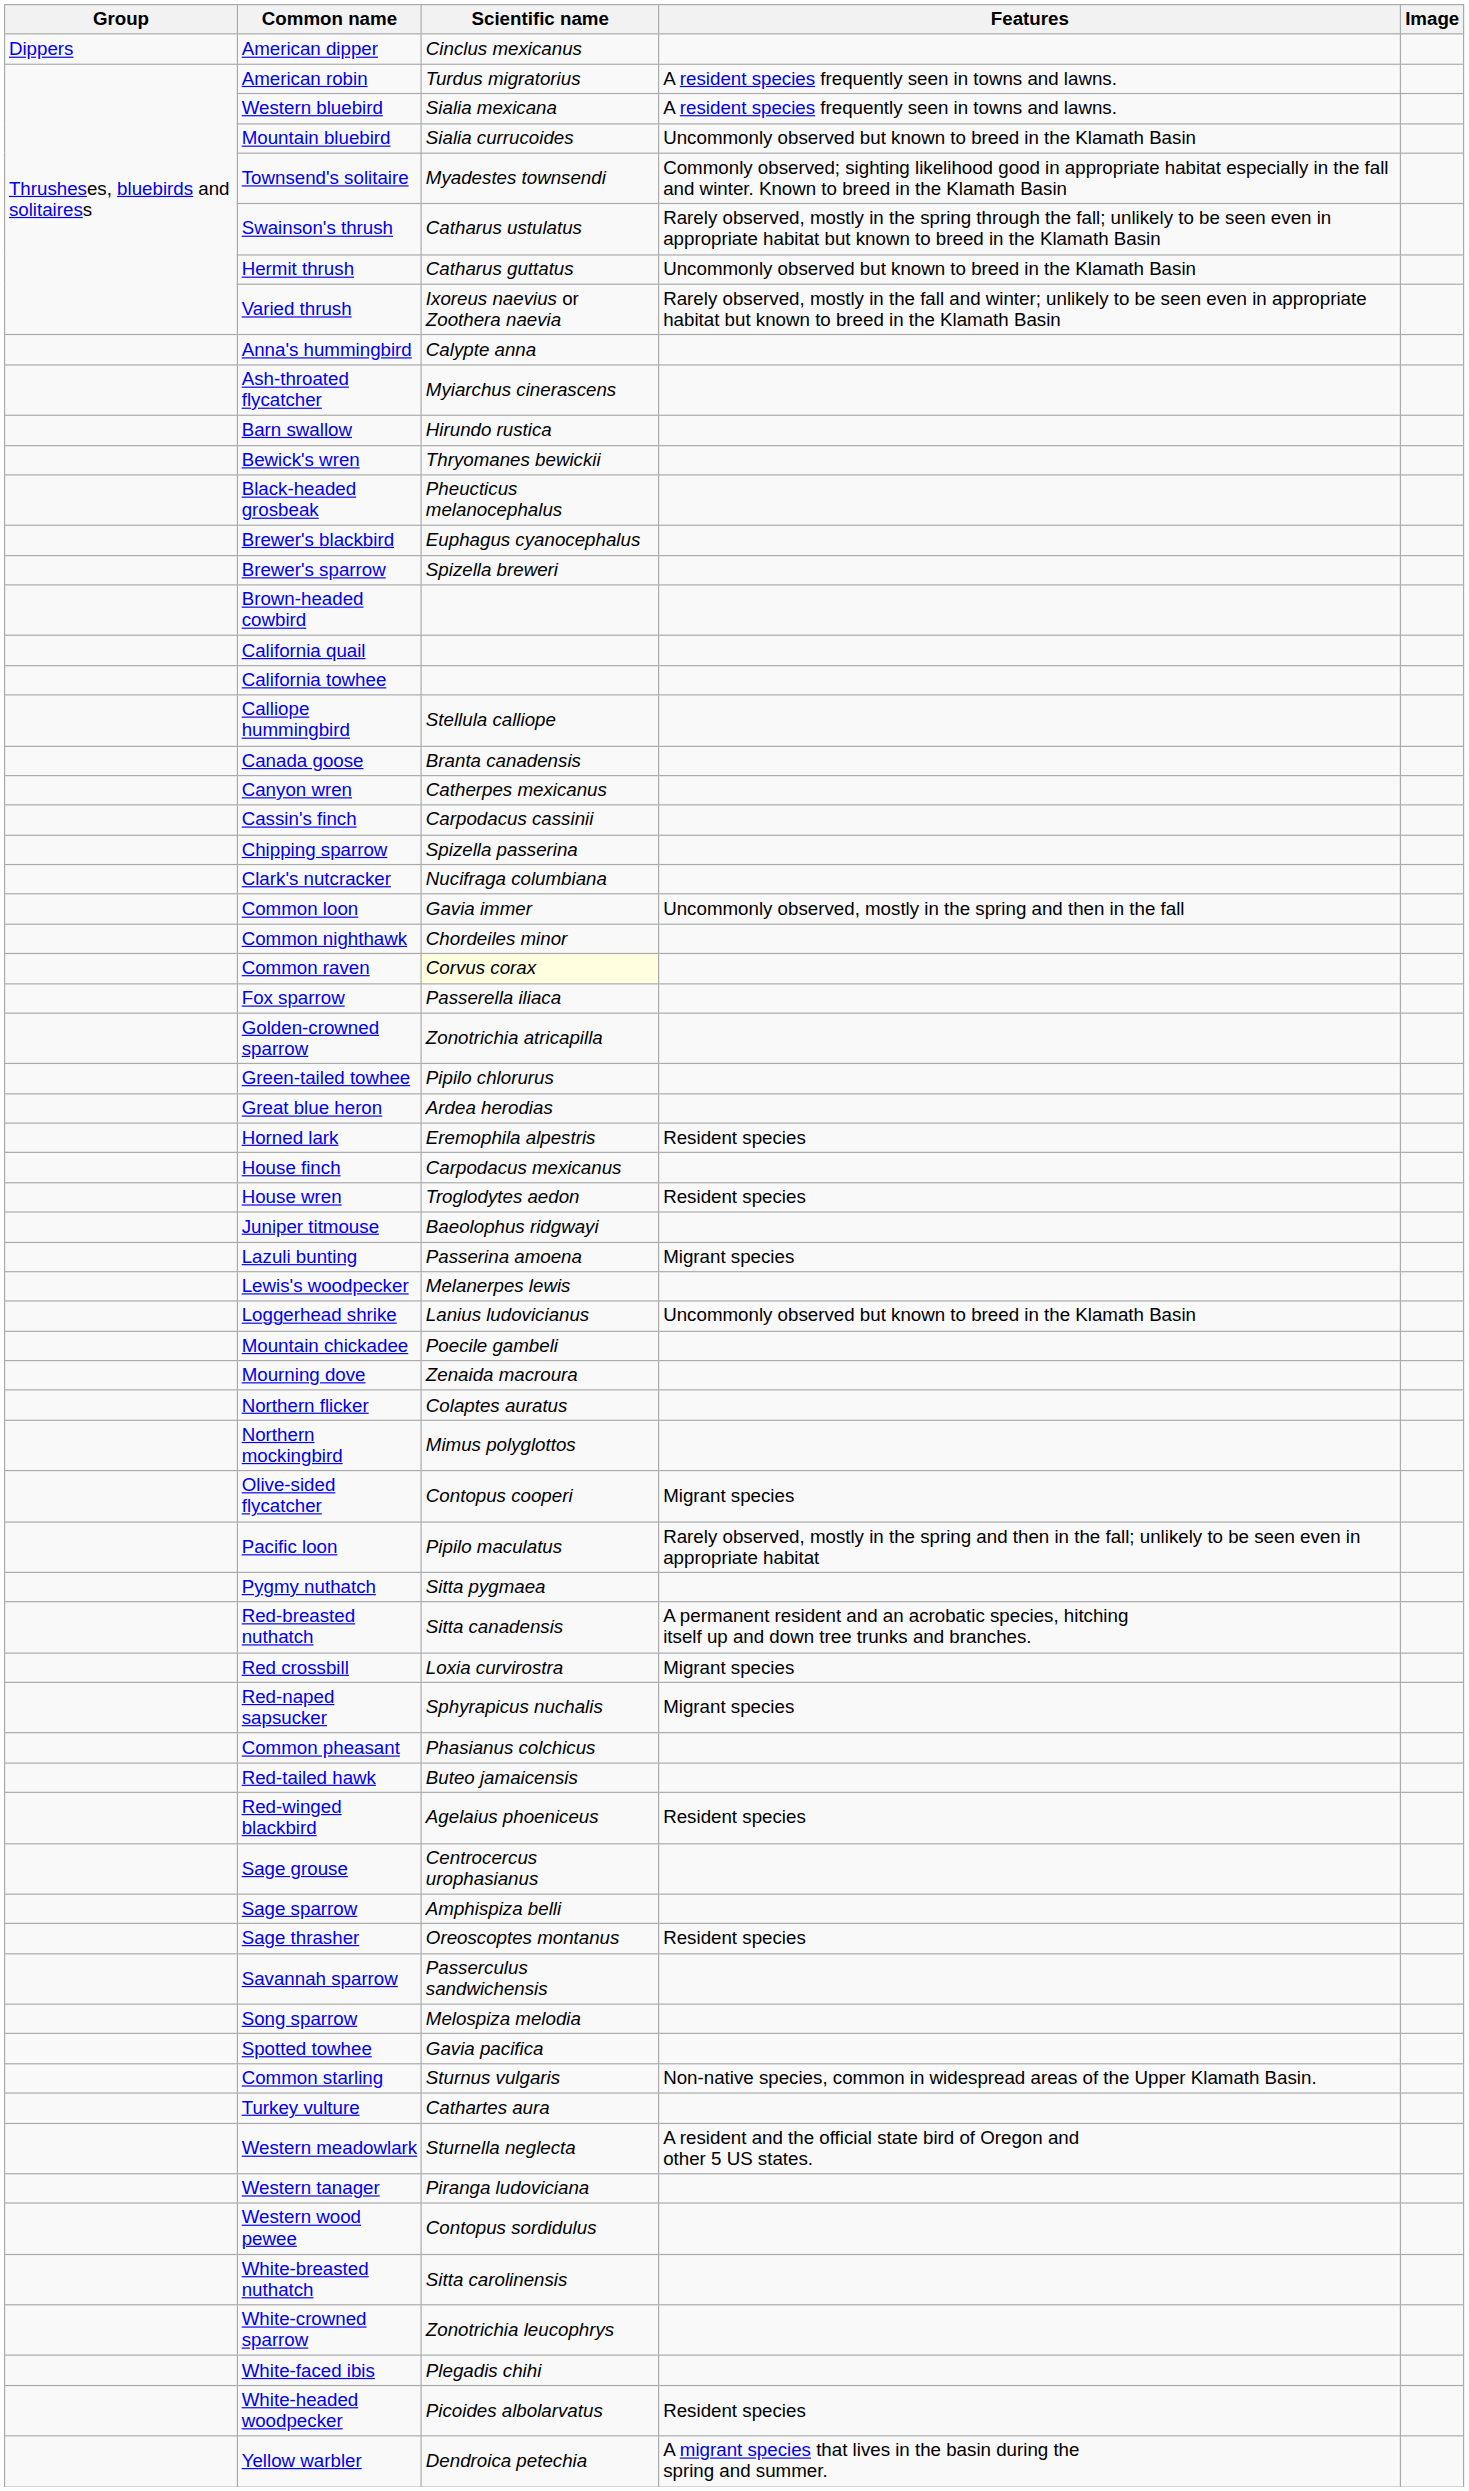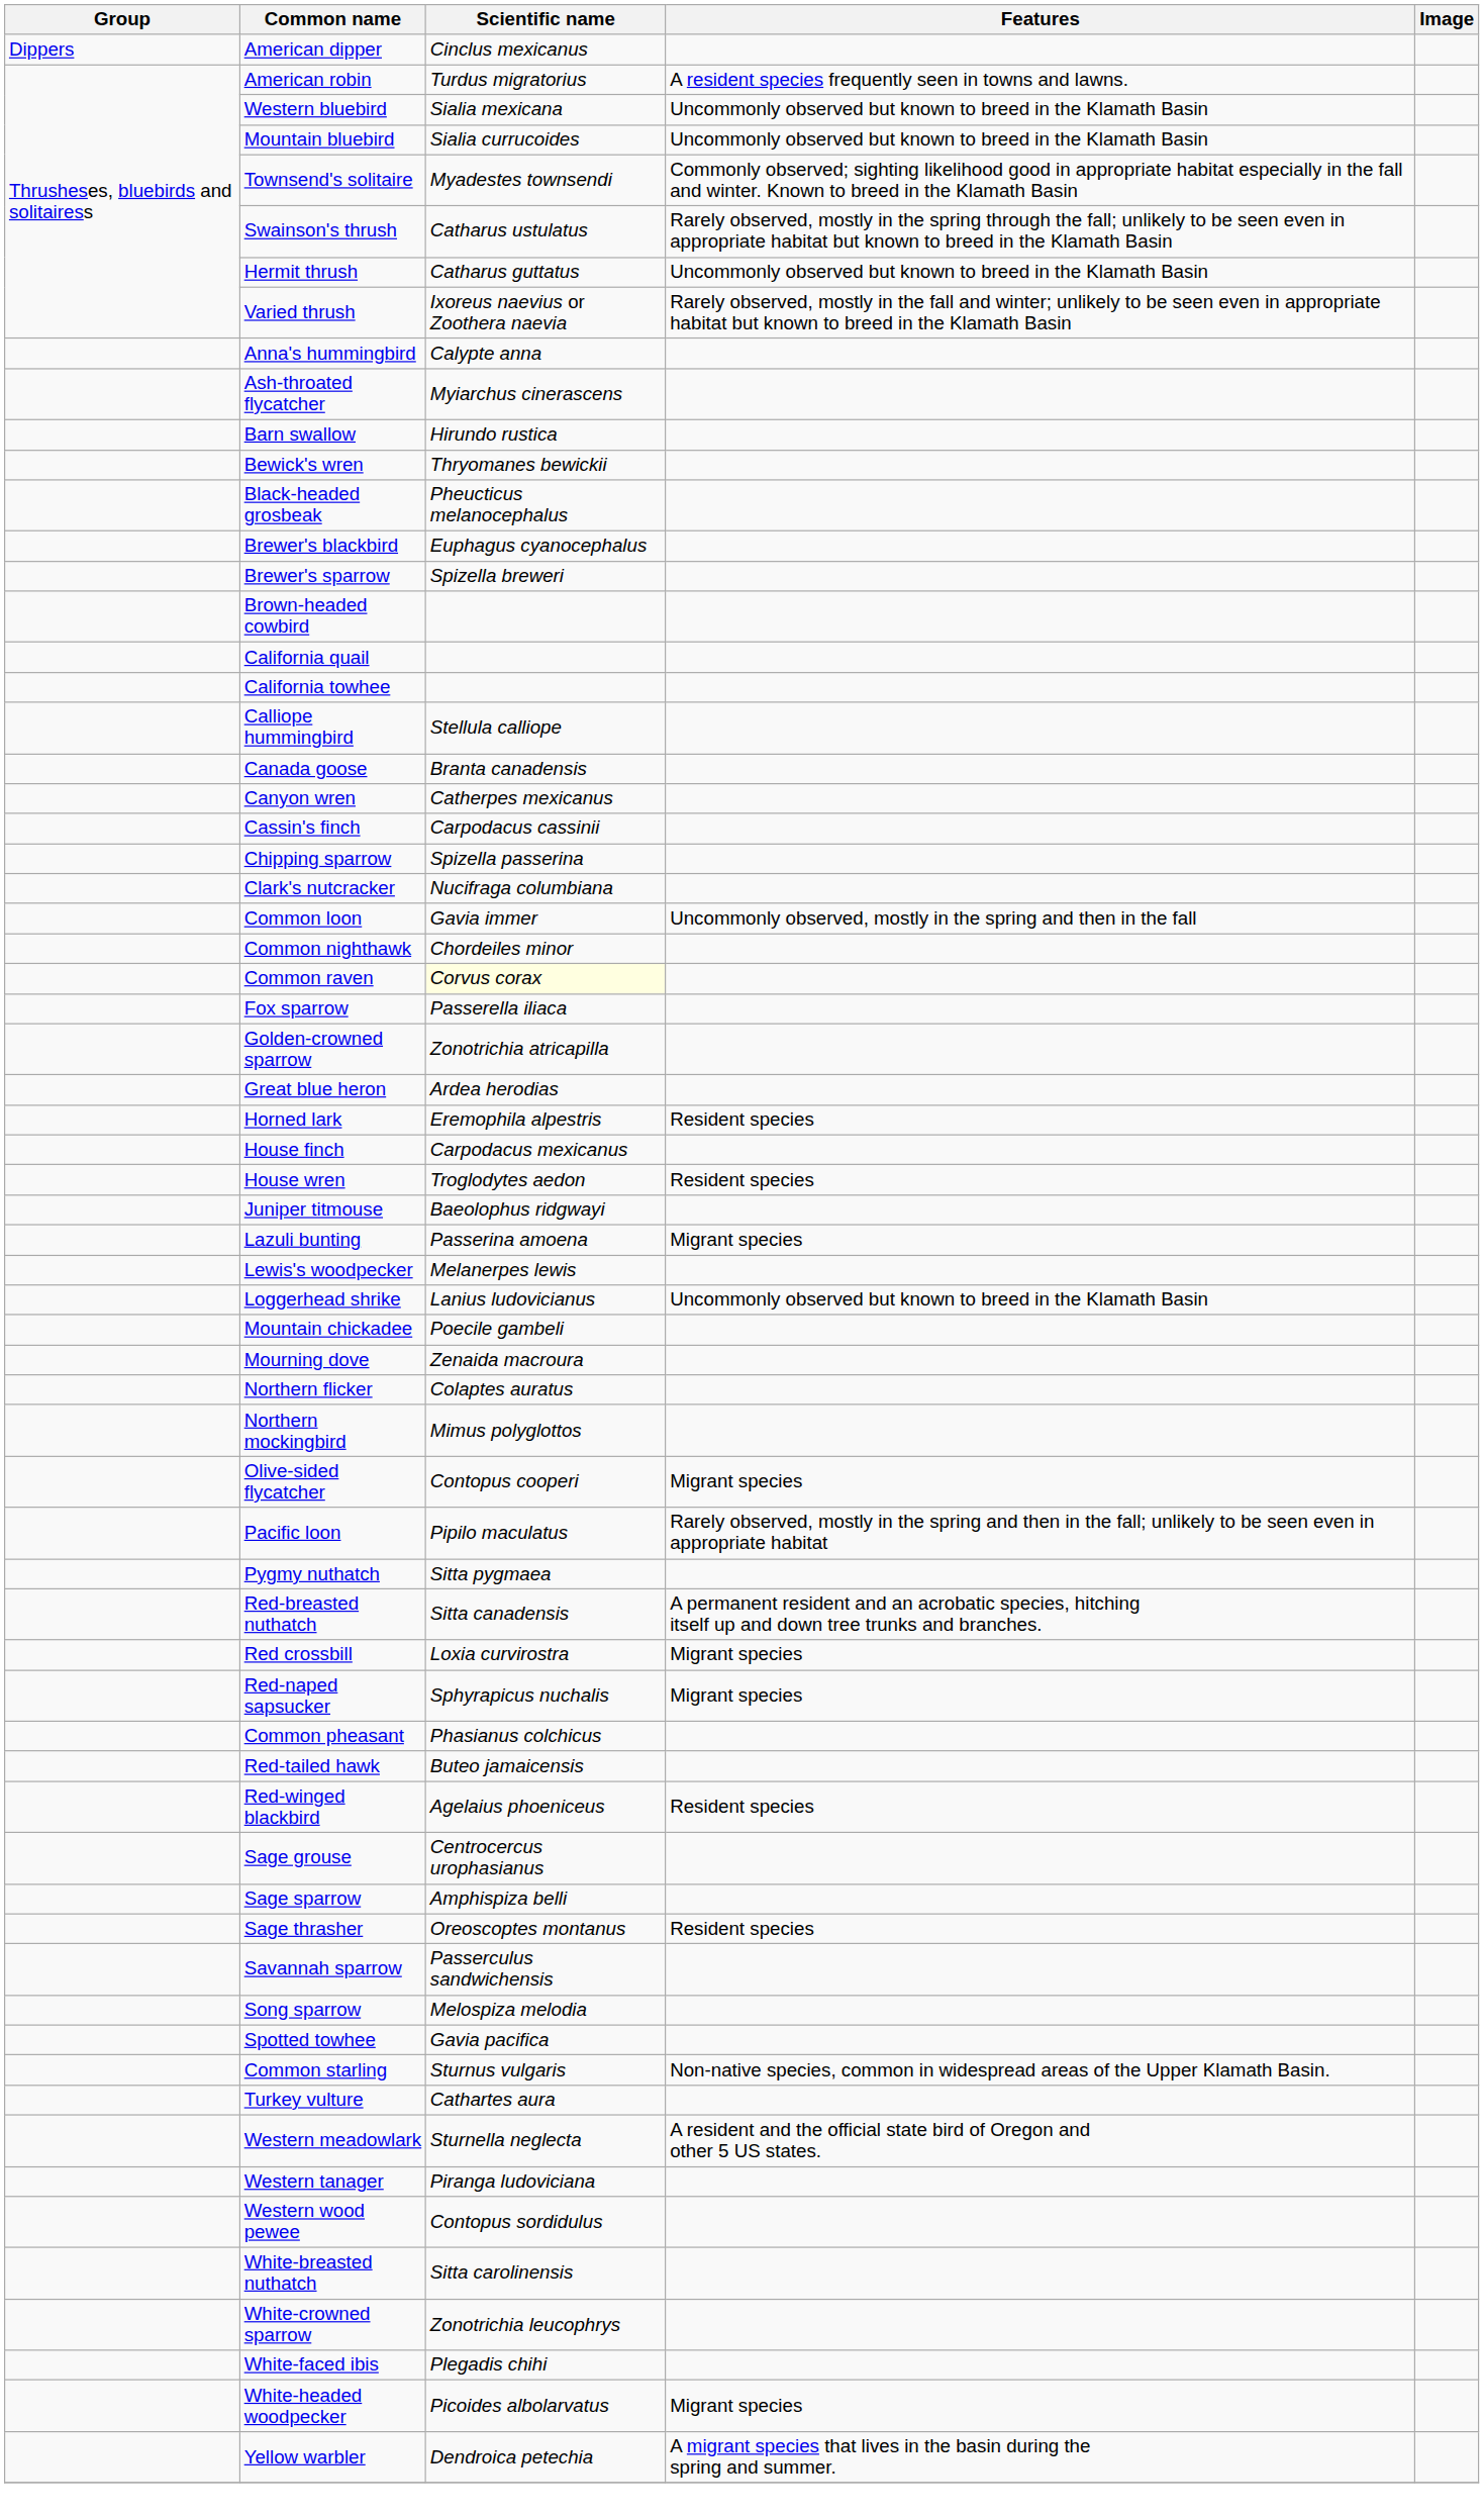 <table class="wikitable">
 <tr>
 <th><strong>Group</strong></th>
 <th><strong>Common name</strong></th>
 <th><strong>Scientific name</strong></th>
 <th><strong>Features</strong></th>
 <th><strong>Image</strong></th>
 </tr>
 <tr>
 <td><a href='#'>Dippers</a></td>
 <td><a href='#'>American dipper</a></td>
 <td><em>Cinclus mexicanus</em></td>
 <td></td>
 <td></td>
 </tr>
 <tr>
 <td rowspan=7><a href='#'>Thrushes</a>es, <a href='#'>bluebirds</a> and <a href='#'>solitaires</a>s</td>
 <td><a href='#'>American robin</a></td>
 <td><em>Turdus migratorius</em></td>
 <td>A <a href='#'>resident species</a> frequently seen in towns and lawns.</td>
 <td></td>
 </tr>
 <tr>
 <td><a href='#'>Western bluebird</a></td>
 <td><em>Sialia mexicana</em></td>
-<td>A <a href='#'>resident species</a> frequently seen in towns and lawns.</td>
+<td>Uncommonly observed but known to breed in the Klamath Basin</td>
 <td></td>
 </tr>
 <tr>
 <td><a href='#'>Mountain bluebird</a></td>
 <td><em>Sialia currucoides</em></td>
 <td>Uncommonly observed but known to breed in the Klamath Basin</td>
 <td></td>
 </tr>
 <tr>
 <td><a href='#'>Townsend's solitaire</a></td>
 <td><em>Myadestes townsendi</em></td>
 <td>Commonly observed; sighting likelihood good in appropriate habitat especially in the fall and winter. Known to breed in the Klamath Basin</td>
 <td></td>
 </tr>
 <tr>
 <td><a href='#'>Swainson's thrush</a></td>
 <td><em>Catharus ustulatus</em></td>
 <td>Rarely observed, mostly in the spring through the fall; unlikely to be seen even in appropriate habitat but known to breed in the Klamath Basin</td>
 <td></td>
 </tr>
 <tr>
 <td><a href='#'>Hermit thrush</a></td>
 <td><em>Catharus guttatus</em></td>
 <td>Uncommonly observed but known to breed in the Klamath Basin</td>
 <td></td>
 </tr>
 <tr>
 <td><a href='#'>Varied thrush</a></td>
 <td><em>Ixoreus naevius</em> or <em>Zoothera naevia</em></td>
 <td>Rarely observed, mostly in the fall and winter; unlikely to be seen even in appropriate habitat but known to breed in the Klamath Basin</td>
 <td></td>
 </tr>
 <tr>
 <td></td>
 <td><a href='#'>Anna's hummingbird</a></td>
 <td><em>Calypte anna</em></td>
 <td></td>
 <td></td>
 </tr>
 <tr>
 <td></td>
 <td><a href='#'>Ash-throated flycatcher</a></td>
 <td><em>Myiarchus cinerascens</em></td>
 <td></td>
 <td></td>
 </tr>
 <tr>
 <td></td>
 <td><a href='#'>Barn swallow</a></td>
 <td><em>Hirundo rustica</em></td>
 <td></td>
 <td></td>
 </tr>
 <tr>
 <td></td>
 <td><a href='#'>Bewick's wren</a></td>
 <td><em>Thryomanes bewickii</em></td>
 <td></td>
 <td></td>
 </tr>
 <tr>
 <td></td>
 <td><a href='#'>Black-headed grosbeak</a></td>
 <td><em>Pheucticus melanocephalus</em></td>
 <td></td>
 <td></td>
 </tr>
 <tr>
 <td></td>
 <td><a href='#'>Brewer's blackbird</a></td>
 <td><em>Euphagus cyanocephalus</em></td>
 <td></td>
 <td></td>
 </tr>
 <tr>
 <td></td>
 <td><a href='#'>Brewer's sparrow</a></td>
 <td><em>Spizella breweri</em></td>
 <td></td>
 <td></td>
 </tr>
 <tr>
 <td></td>
 <td><a href='#'>Brown-headed cowbird</a></td>
 <td></td>
 <td></td>
 <td></td>
 </tr>
 <tr>
 <td></td>
 <td><a href='#'>California quail</a></td>
 <td></td>
 <td></td>
 <td></td>
 </tr>
 <tr>
 <td></td>
 <td><a href='#'>California towhee</a></td>
 <td></td>
 <td></td>
 <td></td>
 </tr>
 <tr>
 <td></td>
 <td><a href='#'>Calliope hummingbird</a></td>
 <td><em>Stellula calliope</em></td>
 <td></td>
 <td></td>
 </tr>
 <tr>
 <td></td>
 <td><a href='#'>Canada goose</a></td>
 <td><em>Branta canadensis</em></td>
 <td></td>
 <td></td>
 </tr>
 <tr>
 <td></td>
 <td><a href='#'>Canyon wren</a></td>
 <td><em>Catherpes mexicanus</em></td>
 <td></td>
 <td></td>
 </tr>
 <tr>
 <td></td>
 <td><a href='#'>Cassin's finch</a></td>
 <td><em>Carpodacus cassinii</em></td>
 <td></td>
 <td></td>
 </tr>
 <tr>
 <td></td>
 <td><a href='#'>Chipping sparrow</a></td>
 <td><em>Spizella passerina</em></td>
 <td></td>
 <td></td>
 </tr>
 <tr>
 <td></td>
 <td><a href='#'>Clark's nutcracker</a></td>
 <td><em>Nucifraga columbiana</em></td>
 <td></td>
 <td></td>
 </tr>
 <tr>
 <td></td>
 <td><a href='#'>Common loon</a></td>
 <td><em>Gavia immer</em></td>
 <td>Uncommonly observed, mostly in the spring and then in the fall</td>
 <td></td>
 </tr>
 <tr>
 <td></td>
 <td><a href='#'>Common nighthawk</a></td>
 <td><em>Chordeiles minor</em></td>
 <td></td>
 <td></td>
 </tr>
 <tr>
 <td></td>
 <td><a href='#'>Common raven</a></td>
 <td style="background: lightyellow;"><em>Corvus corax</em></td>
 <td></td>
 <td></td>
 </tr>
 <tr>
 <td></td>
 <td><a href='#'>Fox sparrow</a></td>
 <td><em>Passerella iliaca</em></td>
 <td></td>
 <td></td>
 </tr>
 <tr>
 <td></td>
 <td><a href='#'>Golden-crowned sparrow</a></td>
 <td><em>Zonotrichia atricapilla</em></td>
-<td></td>
-<td></td>
-</tr>
-<tr>
-<td></td>
-<td><a href='#'>Green-tailed towhee</a></td>
-<td><em>Pipilo chlorurus</em></td>
 <td></td>
 <td></td>
 </tr>
 <tr>
 <td></td>
 <td><a href='#'>Great blue heron</a></td>
 <td><em>Ardea herodias</em></td>
 <td></td>
 <td></td>
 </tr>
 <tr>
 <td></td>
 <td><a href='#'>Horned lark</a></td>
 <td><em>Eremophila alpestris</em></td>
 <td>Resident species</td>
 <td></td>
 </tr>
 <tr>
 <td></td>
 <td><a href='#'>House finch</a></td>
 <td><em>Carpodacus mexicanus</em></td>
 <td></td>
 <td></td>
 </tr>
 <tr>
 <td></td>
 <td><a href='#'>House wren</a></td>
 <td><em>Troglodytes aedon</em></td>
 <td>Resident species</td>
 <td></td>
 </tr>
 <tr>
 <td></td>
 <td><a href='#'>Juniper titmouse</a></td>
 <td><em>Baeolophus ridgwayi</em></td>
 <td></td>
 <td></td>
 </tr>
 <tr>
 <td></td>
 <td><a href='#'>Lazuli bunting</a></td>
 <td><em>Passerina amoena</em></td>
 <td>Migrant species</td>
 <td></td>
 </tr>
 <tr>
 <td></td>
 <td><a href='#'>Lewis's woodpecker</a></td>
 <td><em>Melanerpes lewis</em></td>
 <td></td>
 <td></td>
 </tr>
 <tr>
 <td></td>
 <td><a href='#'>Loggerhead shrike</a></td>
 <td><em>Lanius ludovicianus</em></td>
 <td>Uncommonly observed but known to breed in the Klamath Basin</td>
 <td></td>
 </tr>
 <tr>
 <td></td>
 <td><a href='#'>Mountain chickadee</a></td>
 <td><em>Poecile gambeli</em></td>
 <td></td>
 <td></td>
 </tr>
 <tr>
 <td></td>
 <td><a href='#'>Mourning dove</a></td>
 <td><em>Zenaida macroura</em></td>
 <td></td>
 <td></td>
 </tr>
 <tr>
 <td></td>
 <td><a href='#'>Northern flicker</a></td>
 <td><em>Colaptes auratus</em></td>
 <td></td>
 <td></td>
 </tr>
 <tr>
 <td></td>
 <td><a href='#'>Northern mockingbird</a></td>
 <td><em> Mimus polyglottos</em></td>
 <td></td>
 <td></td>
 </tr>
 <tr>
 <td></td>
 <td><a href='#'>Olive-sided flycatcher</a></td>
 <td><em>Contopus cooperi</em></td>
 <td>Migrant species</td>
 <td></td>
 </tr>
 <tr>
 <td></td>
 <td><a href='#'>Pacific loon</a></td>
 <td><em>Pipilo maculatus</em></td>
 <td>Rarely observed, mostly in the spring and then in the fall; unlikely to be seen even in appropriate habitat</td>
 <td></td>
 </tr>
 <tr>
 <td></td>
 <td><a href='#'>Pygmy nuthatch</a></td>
 <td><em>Sitta pygmaea</em></td>
 <td></td>
 <td></td>
 </tr>
 <tr>
 <td></td>
 <td><a href='#'>Red-breasted nuthatch</a></td>
 <td><em>Sitta canadensis</em></td>
 <td>A permanent resident and an acrobatic species, hitching<br> itself up and down tree trunks and branches.</td>
 <td></td>
 </tr>
 <tr>
 <td></td>
 <td><a href='#'>Red crossbill</a></td>
 <td><em>Loxia curvirostra</em></td>
 <td>Migrant species</td>
 <td></td>
 </tr>
 <tr>
 <td></td>
 <td><a href='#'>Red-naped sapsucker</a></td>
 <td><em>Sphyrapicus nuchalis</em></td>
 <td>Migrant species</td>
 <td></td>
 </tr>
 <tr>
 <td></td>
 <td><a href='#'>Common pheasant</a></td>
 <td><em>Phasianus colchicus</em></td>
 <td></td>
 <td></td>
 </tr>
 <tr>
 <td></td>
 <td><a href='#'>Red-tailed hawk</a></td>
 <td><em>Buteo jamaicensis</em></td>
 <td></td>
 <td></td>
 </tr>
 <tr>
 <td></td>
 <td><a href='#'>Red-winged blackbird</a></td>
 <td><em>Agelaius phoeniceus</em></td>
 <td>Resident species</td>
 <td></td>
 </tr>
 <tr>
 <td></td>
 <td><a href='#'>Sage grouse</a></td>
 <td><em>Centrocercus urophasianus</em></td>
 <td></td>
 <td></td>
 </tr>
 <tr>
 <td></td>
 <td><a href='#'>Sage sparrow</a></td>
 <td><em>Amphispiza belli</em></td>
 <td></td>
 <td></td>
 </tr>
 <tr>
 <td></td>
 <td><a href='#'>Sage thrasher</a></td>
 <td><em>Oreoscoptes montanus</em></td>
 <td>Resident species</td>
 <td></td>
 </tr>
 <tr>
 <td></td>
 <td><a href='#'>Savannah sparrow</a></td>
 <td><em>Passerculus sandwichensis</em></td>
 <td></td>
 <td></td>
 </tr>
 <tr>
 <td></td>
 <td><a href='#'>Song sparrow</a></td>
 <td><em>Melospiza melodia</em></td>
 <td></td>
 <td></td>
 </tr>
 <tr>
 <td></td>
 <td><a href='#'>Spotted towhee</a></td>
 <td><em>Gavia pacifica</em></td>
 <td></td>
 <td></td>
 </tr>
 <tr>
 <td></td>
 <td><a href='#'>Common starling</a></td>
 <td><em>Sturnus vulgaris</em></td>
 <td>Non-native species, common in widespread areas of the Upper Klamath Basin.</td>
 <td></td>
 </tr>
 <tr>
 <td></td>
 <td><a href='#'>Turkey vulture</a></td>
 <td><em>Cathartes aura</em></td>
 <td></td>
 <td></td>
 </tr>
 <tr>
 <td></td>
 <td><a href='#'>Western meadowlark</a></td>
 <td><em>Sturnella neglecta</em></td>
 <td>A resident and the official state bird of Oregon and<br> other 5 US states.</td>
 <td></td>
 </tr>
 <tr>
 <td></td>
 <td><a href='#'>Western tanager</a></td>
 <td><em>Piranga ludoviciana</em></td>
 <td></td>
 <td></td>
 </tr>
 <tr>
 <td></td>
 <td><a href='#'>Western wood pewee</a></td>
 <td><em>Contopus sordidulus</em></td>
 <td></td>
 <td></td>
 </tr>
 <tr>
 <td></td>
 <td><a href='#'>White-breasted nuthatch</a></td>
 <td><em>Sitta carolinensis</em></td>
 <td></td>
 <td></td>
 </tr>
 <tr>
 <td></td>
 <td><a href='#'>White-crowned sparrow</a></td>
 <td><em>Zonotrichia leucophrys</em></td>
 <td></td>
 <td></td>
 </tr>
 <tr>
 <td></td>
 <td><a href='#'>White-faced ibis</a></td>
 <td><em>Plegadis chihi</em></td>
 <td></td>
 <td></td>
 </tr>
 <tr>
 <td></td>
 <td><a href='#'>White-headed woodpecker</a></td>
 <td><em>Picoides albolarvatus</em></td>
-<td>Resident species</td>
+<td>Migrant species</td>
 <td></td>
 </tr>
 <tr>
 <td></td>
 <td><a href='#'>Yellow warbler</a></td>
 <td><em>Dendroica petechia</em></td>
 <td>A <a href='#'>migrant species</a> that lives in the basin during the<br> spring and summer.</td>
 <td></td>
 </tr>
 <tr>
 </tr>
 </table>
